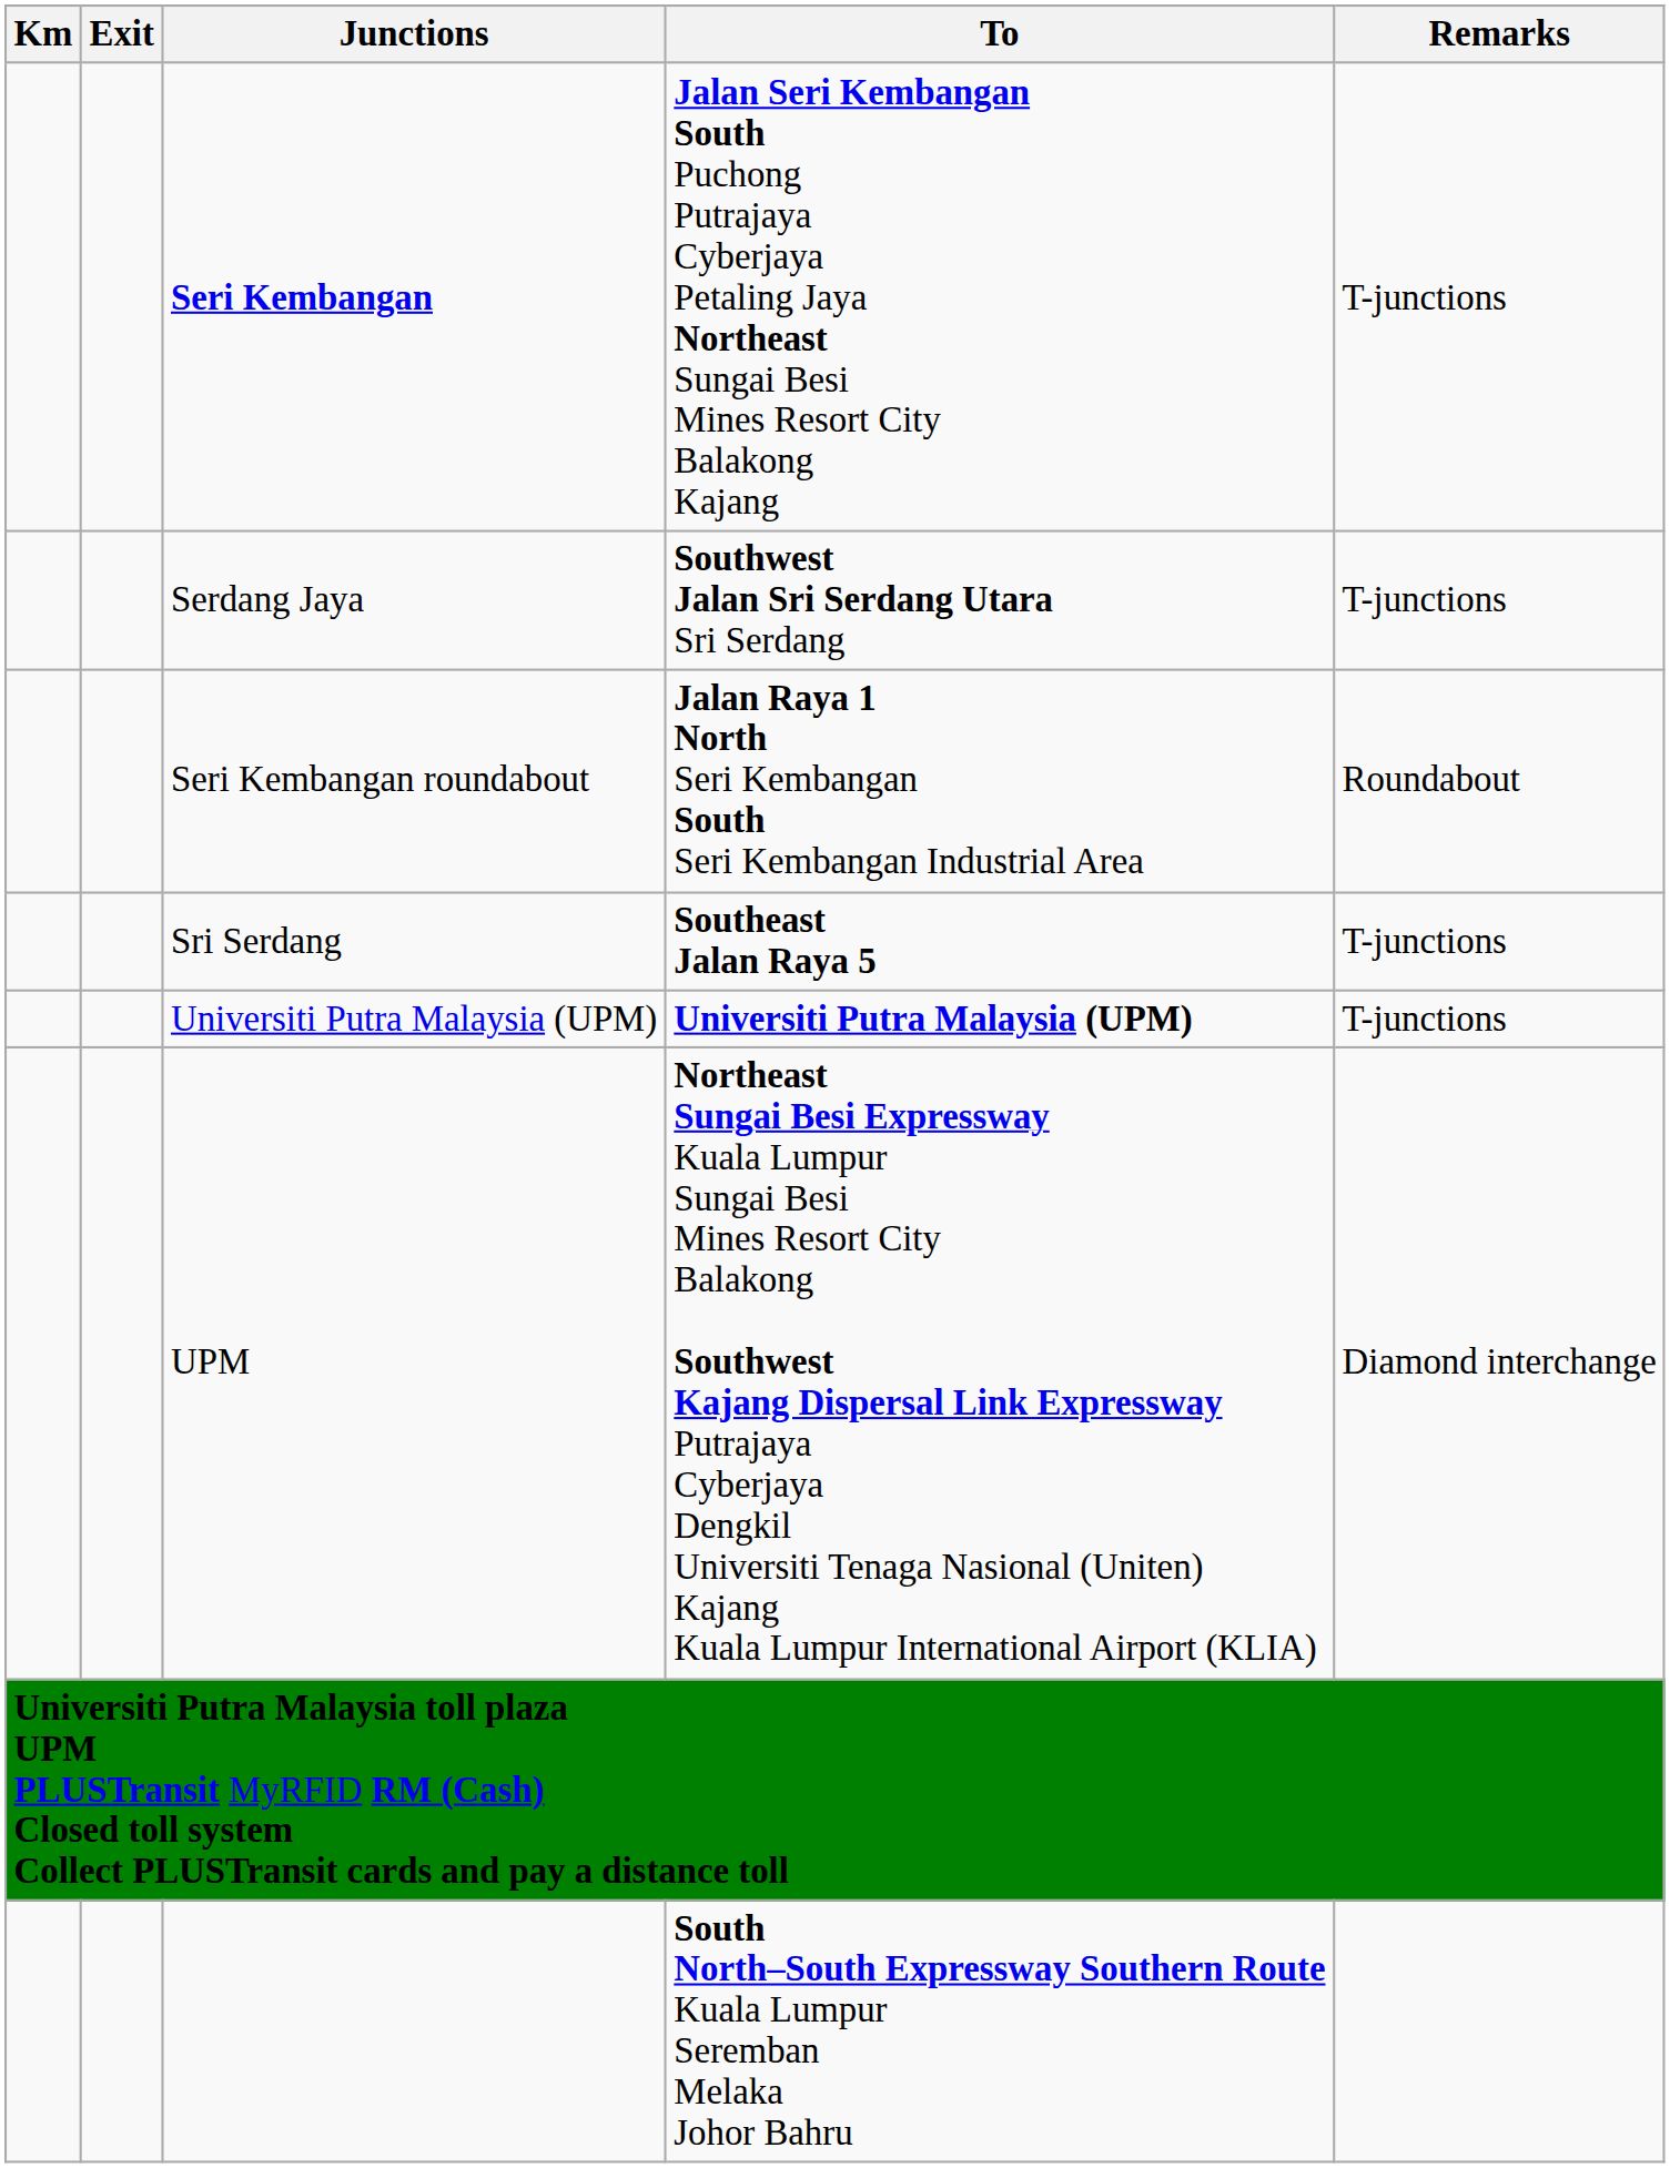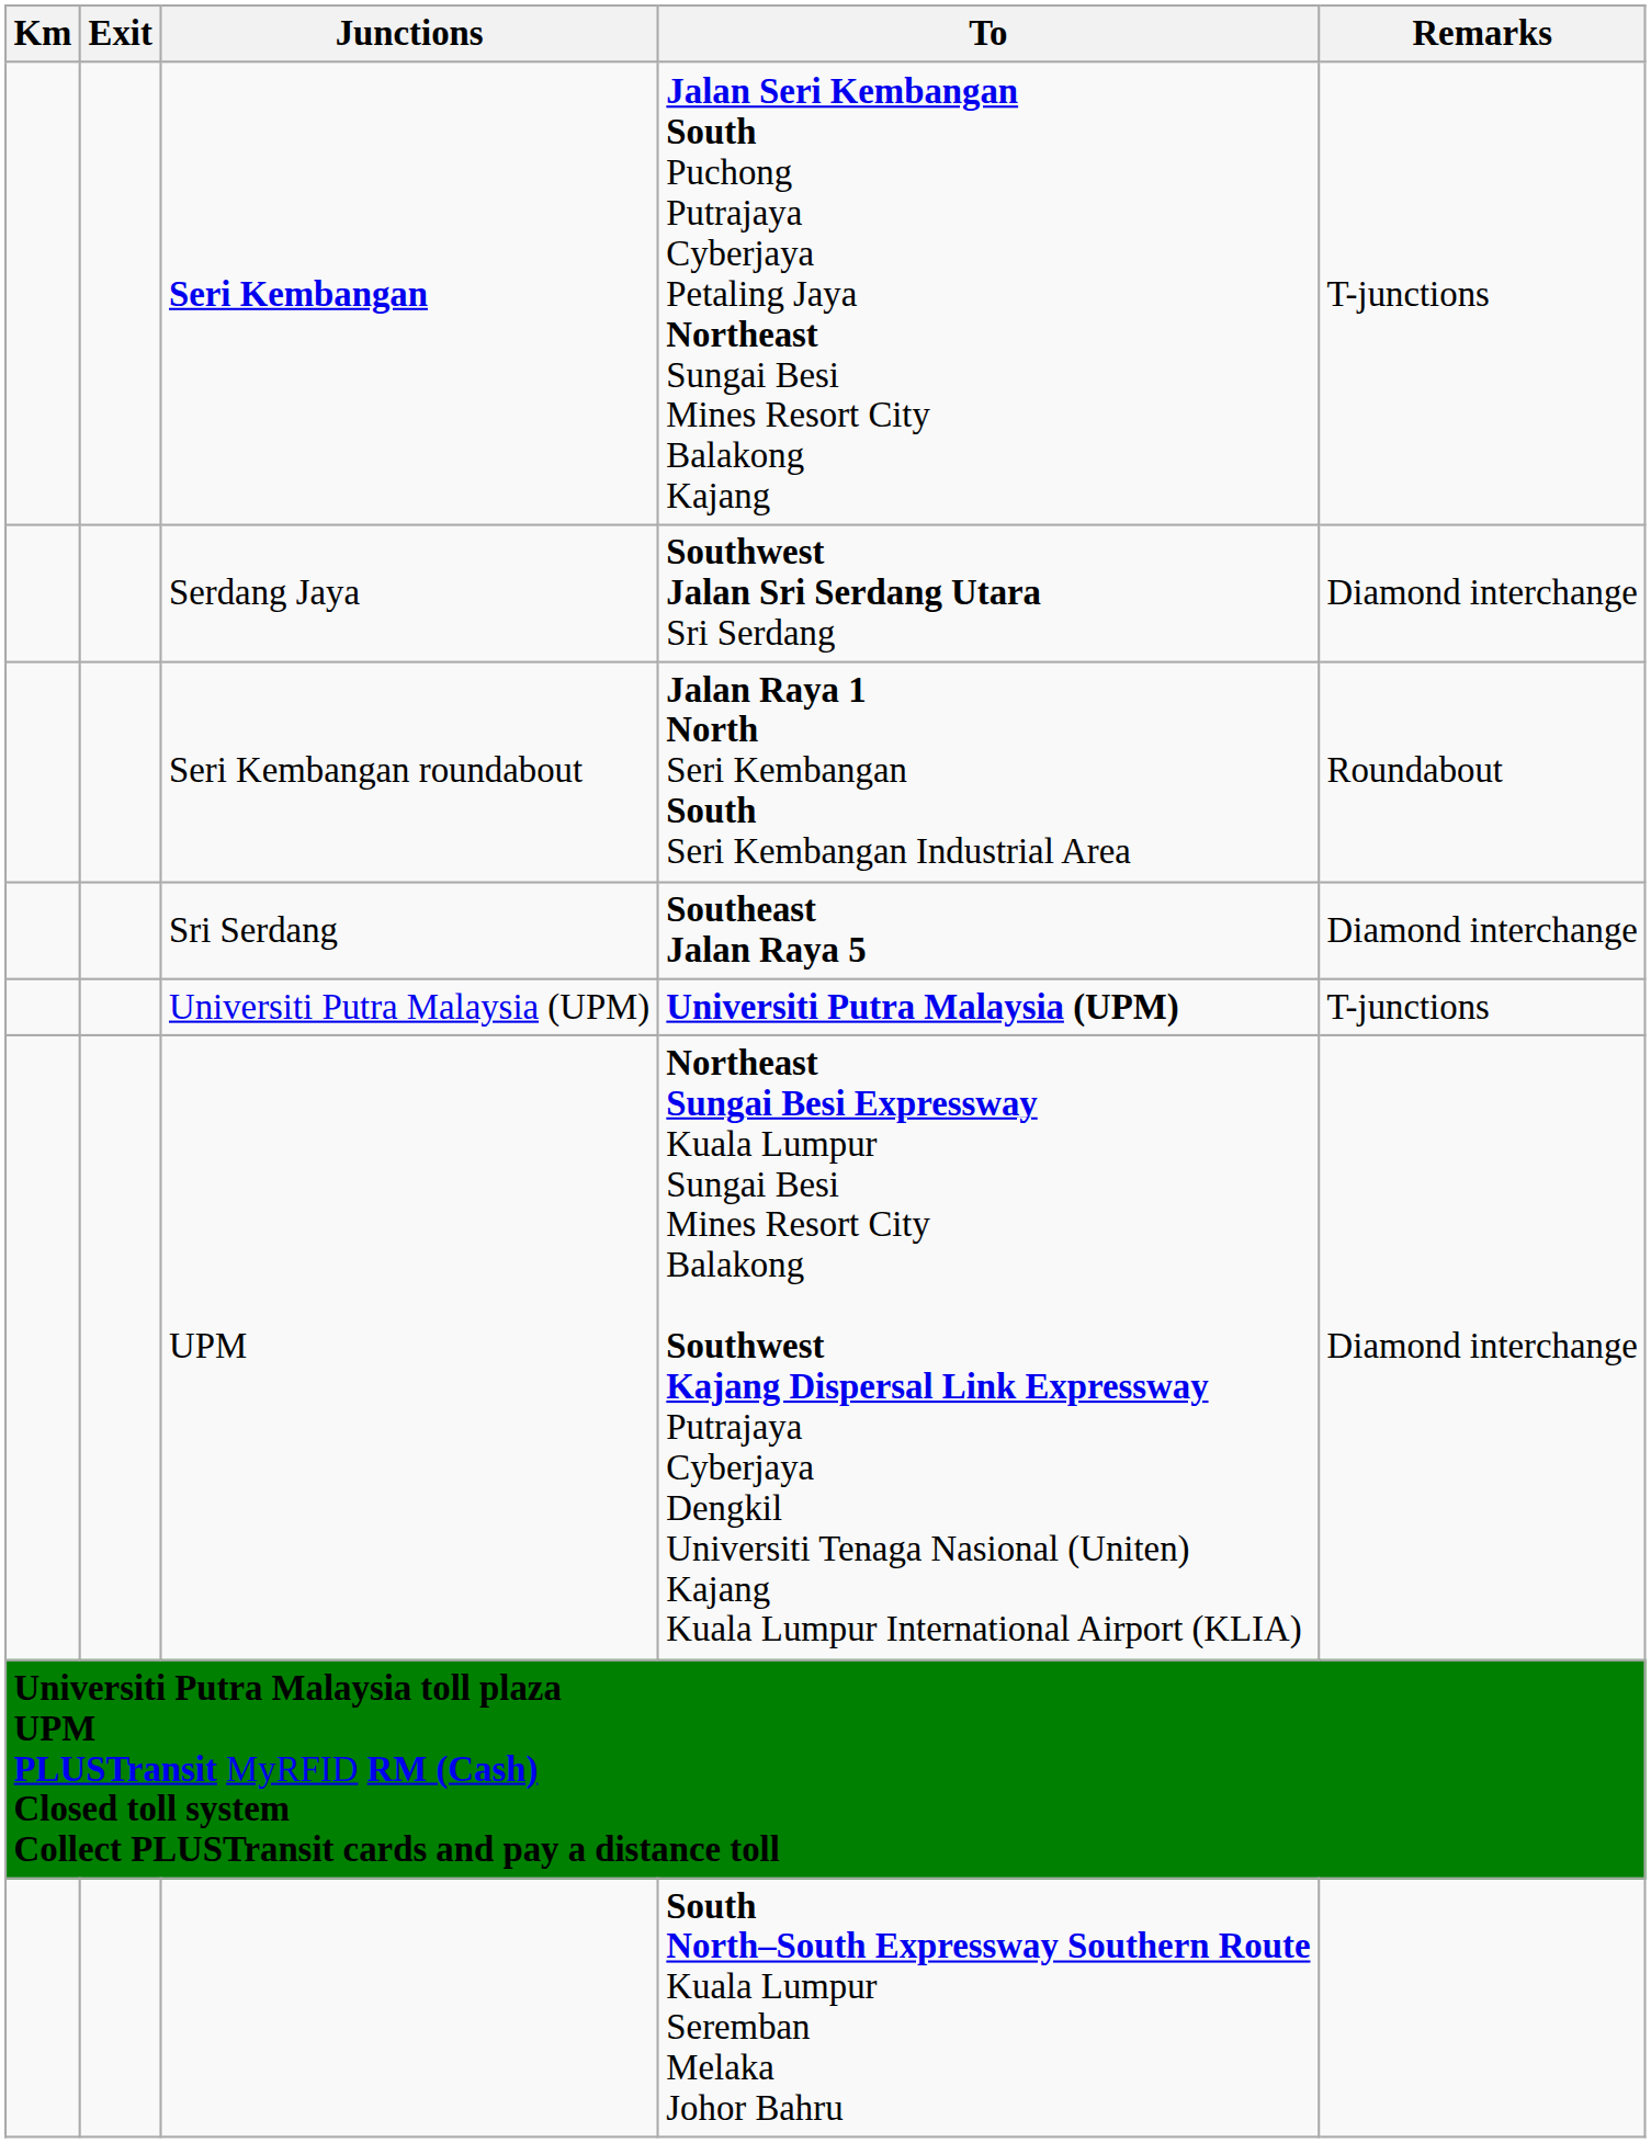 <table class="wikitable">
 <tr>
 <th>Km</th>
 <th>Exit</th>
 <th>Junctions</th>
 <th>To</th>
 <th>Remarks</th>
 </tr>
 <tr>
 <td></td>
 <td></td>
 <td><strong><a href='#'>Seri Kembangan</a></strong></td>
 <td> <strong><a href='#'>Jalan Seri Kembangan</a></strong><br><strong>South</strong><br>Puchong<br>Putrajaya<br>Cyberjaya<br>Petaling Jaya<br><strong>Northeast</strong><br>Sungai Besi<br>Mines Resort City<br>Balakong<br>Kajang</td>
 <td>T-junctions</td>
 </tr>
 <tr>
 <td></td>
 <td></td>
 <td>Serdang Jaya</td>
 <td><strong>Southwest</strong><br><strong>Jalan Sri Serdang Utara</strong><br>Sri Serdang</td>
-<td>T-junctions</td>
+<td>Diamond interchange</td>
 </tr>
 <tr>
 <td></td>
 <td></td>
 <td>Seri Kembangan roundabout</td>
 <td><strong>Jalan Raya 1</strong><br><strong>North</strong><br>Seri Kembangan<br><strong>South</strong><br>Seri Kembangan Industrial Area</td>
 <td>Roundabout</td>
 </tr>
 <tr>
 <td></td>
 <td></td>
 <td>Sri Serdang</td>
 <td><strong>Southeast</strong><br><strong>Jalan Raya 5</strong></td>
-<td>T-junctions</td>
+<td>Diamond interchange</td>
 </tr>
 <tr>
 <td></td>
 <td></td>
 <td><a href='#'>Universiti Putra Malaysia</a> (UPM)</td>
 <td><strong><a href='#'>Universiti Putra Malaysia</a> (UPM)</strong></td>
 <td>T-junctions</td>
 </tr>
 <tr>
 <td></td>
 <td></td>
 <td>UPM</td>
 <td><strong>Northeast</strong><br> <strong><a href='#'>Sungai Besi Expressway</a></strong><br>Kuala Lumpur<br>Sungai Besi<br>Mines Resort City<br>Balakong<br><br><strong>Southwest</strong><br> <strong><a href='#'>Kajang Dispersal Link Expressway</a></strong><br>Putrajaya<br>Cyberjaya<br>Dengkil<br>Universiti Tenaga Nasional (Uniten)<br>Kajang<br>Kuala Lumpur International Airport (KLIA) </td>
 <td>Diamond interchange</td>
 </tr>
 <tr>
 <td style="width:600px" colspan="6" style="text-align:center" bgcolor="green"><strong><span>Universiti Putra Malaysia toll plaza<br>UPM<br><a href='#'><span>PLUSTransit</span></a>  </span></strong> <a href='#'><span>My</span><span>RFID</span></a><strong><span>  <a href='#'><span>RM (Cash)</span></a><br>Closed toll system<br>Collect PLUSTransit cards and pay a distance toll</span></strong></td>
 </tr>
 <tr>
 <td></td>
 <td></td>
 <td></td>
 <td><strong>South</strong><br> <strong><a href='#'>North–South Expressway Southern Route</a></strong><br>Kuala Lumpur<br>Seremban<br>Melaka<br>Johor Bahru</td>
 <td></td>
 </tr>
 </table>
